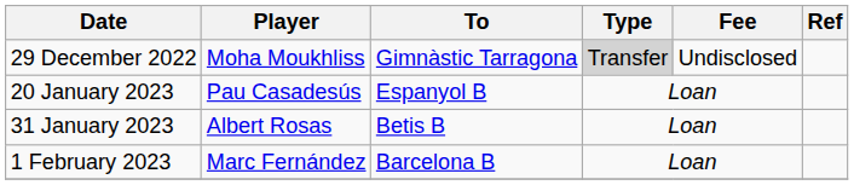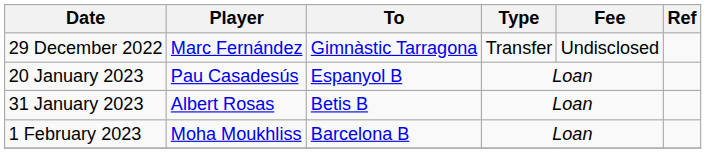 <table class="wikitable">
 <tr>
 <th>Date</th>
 <th>Player</th>
 <th>To</th>
 <th>Type</th>
 <th>Fee</th>
 <th>Ref</th>
 </tr>
 <tr>
 <td>29 December 2022</td>
-<td> <a href='#'>Moha Moukhliss</a></td>
+<td> <a href='#'>Marc Fernández</a></td>
 <td><a href='#'>Gimnàstic Tarragona</a></td>
-<td align=center style="background: lightgrey;">Transfer</td>
+<td align=center>Transfer</td>
 <td align=center>Undisclosed</td>
 <td align=center></td>
 </tr>
 <tr>
 <td>20 January 2023</td>
 <td> <a href='#'>Pau Casadesús</a></td>
 <td><a href='#'>Espanyol B</a></td>
 <td colspan=2 align=center><em>Loan</em></td>
 <td align=center></td>
 </tr>
 <tr>
 <td>31 January 2023</td>
 <td> <a href='#'>Albert Rosas</a></td>
 <td><a href='#'>Betis B</a></td>
 <td colspan=2 align=center><em>Loan</em></td>
 <td align=center></td>
 </tr>
 <tr>
 <td>1 February 2023</td>
-<td> <a href='#'>Marc Fernández</a></td>
+<td> <a href='#'>Moha Moukhliss</a></td>
 <td><a href='#'>Barcelona B</a></td>
 <td colspan=2 align=center><em>Loan</em></td>
 <td align=center></td>
 </tr>
 <tr>
 </tr>
 </table>
